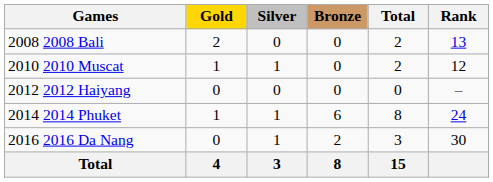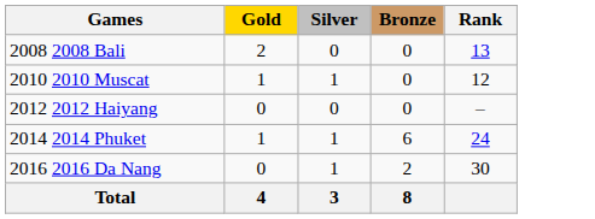 <table class="wikitable sortable" style="text-align:center;">
 <tr>
 <th width=180>Games</th>
 <th scope="col" style="background:gold; width:55px;">Gold</th>
 <th scope="col" style="background:silver; width:55px;">Silver</th>
 <th scope="col" style="background:#cc9966; width:55px;">Bronze</th>
-<th width=55>Total</th>
 <th width=55>Rank</th>
 </tr>
 <tr>
 <td align=left><span>2008</span> <a href='#'>2008 Bali</a></td>
 <td>2</td>
 <td>0</td>
 <td>0</td>
-<td>2</td>
 <td><a href='#'>13</a></td>
 </tr>
 <tr>
 <td align=left><span>2010</span> <a href='#'>2010 Muscat</a></td>
 <td>1</td>
 <td>1</td>
 <td>0</td>
-<td>2</td>
 <td>12</td>
 </tr>
 <tr>
 <td align=left><span>2012</span> <a href='#'>2012 Haiyang</a></td>
-<td>0</td>
 <td>0</td>
 <td>0</td>
 <td>0</td>
 <td>–</td>
 </tr>
 <tr>
 <td align=left><span>2014</span> <a href='#'>2014 Phuket</a></td>
 <td>1</td>
 <td>1</td>
 <td>6</td>
-<td>8</td>
 <td><a href='#'>24</a></td>
 </tr>
 <tr>
 <td align=left><span>2016</span> <a href='#'>2016 Da Nang</a></td>
 <td>0</td>
 <td>1</td>
 <td>2</td>
-<td>3</td>
 <td>30</td>
 </tr>
 <tr class="sortbottom">
 <th>Total</th>
 <th>4</th>
 <th>3</th>
 <th>8</th>
-<th>15</th>
 <th></th>
 </tr>
 </table>
